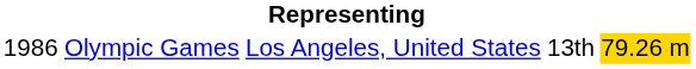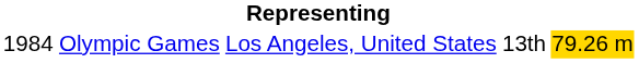 <table>
 <tr>
 <th colspan="5">Representing </th>
 </tr>
 <tr>
-<td>1986</td>
+<td>1984</td>
 <td><a href='#'>Olympic Games</a></td>
 <td><a href='#'>Los Angeles, United States</a></td>
 <td>13th</td>
 <td style="background: gold;">79.26 m</td>
 </tr>
 </table>
